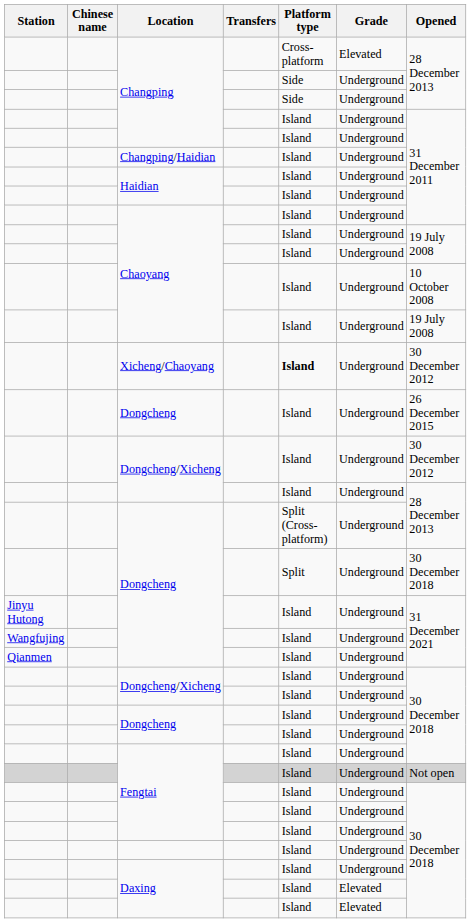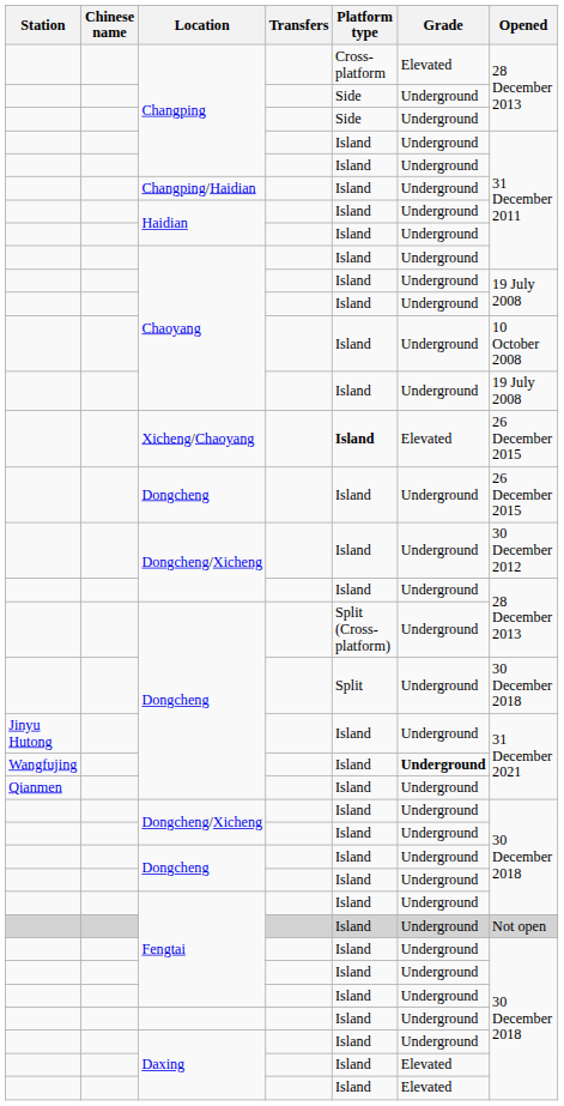 <table class=wikitable>
 <tr>
 <th>Station</th>
 <th>Chinese name</th>
 <th>Location</th>
 <th>Transfers</th>
 <th>Platform type</th>
 <th>Grade</th>
 <th>Opened</th>
 </tr>
 <tr>
 <td></td>
 <td><span></span></td>
 <td rowspan=5><a href='#'>Changping</a></td>
 <td></td>
 <td>Cross-platform</td>
 <td>Elevated</td>
 <td rowspan=3>28 December 2013</td>
 </tr>
 <tr>
 <td></td>
 <td><span></span></td>
 <td></td>
 <td>Side</td>
 <td>Underground</td>
 </tr>
 <tr>
 <td></td>
 <td><span></span></td>
 <td></td>
 <td>Side</td>
 <td>Underground</td>
 </tr>
 <tr>
 <td></td>
 <td><span></span></td>
 <td></td>
 <td>Island</td>
 <td>Underground</td>
 <td rowspan=6>31 December 2011</td>
 </tr>
 <tr>
 <td></td>
 <td><span></span></td>
 <td> <br></td>
 <td>Island</td>
 <td>Underground</td>
 </tr>
 <tr>
 <td></td>
 <td><span></span></td>
 <td><a href='#'>Changping</a>/<a href='#'>Haidian</a></td>
 <td></td>
 <td>Island</td>
 <td>Underground</td>
 </tr>
 <tr>
 <td></td>
 <td><span></span></td>
 <td rowspan=2><a href='#'>Haidian</a></td>
 <td></td>
 <td>Island</td>
 <td>Underground</td>
 </tr>
 <tr>
 <td></td>
 <td><span></span></td>
 <td></td>
 <td>Island</td>
 <td>Underground</td>
 </tr>
 <tr>
 <td></td>
 <td><span></span></td>
 <td rowspan=5><a href='#'>Chaoyang</a></td>
 <td></td>
 <td>Island</td>
 <td>Underground</td>
 </tr>
 <tr>
 <td></td>
 <td><span></span></td>
 <td></td>
 <td>Island</td>
 <td>Underground</td>
 <td rowspan=2>19 July 2008</td>
 </tr>
 <tr>
 <td></td>
 <td><span></span></td>
 <td></td>
 <td>Island</td>
 <td>Underground</td>
 </tr>
 <tr>
 <td></td>
 <td><span></span></td>
 <td></td>
 <td>Island</td>
 <td>Underground</td>
 <td>10 October 2008</td>
 </tr>
 <tr>
 <td></td>
 <td><span></span></td>
 <td></td>
 <td>Island</td>
 <td>Underground</td>
 <td>19 July 2008</td>
 </tr>
 <tr>
 <td></td>
 <td><span></span></td>
 <td><a href='#'>Xicheng</a>/<a href='#'>Chaoyang</a></td>
 <td></td>
 <td><strong>Island</strong></td>
-<td>Underground</td>
-<td>30 December 2012</td>
+<td>Elevated</td>
+<td>26 December 2015</td>
 </tr>
 <tr>
 <td></td>
 <td><span></span></td>
 <td><a href='#'>Dongcheng</a></td>
 <td></td>
 <td>Island</td>
 <td>Underground</td>
 <td>26 December 2015</td>
 </tr>
 <tr>
 <td></td>
 <td><span></span></td>
 <td rowspan=2><a href='#'>Dongcheng</a>/<a href='#'>Xicheng</a></td>
 <td></td>
 <td>Island</td>
 <td>Underground</td>
 <td>30 December 2012</td>
 </tr>
 <tr>
 <td></td>
 <td><span></span></td>
 <td></td>
 <td>Island</td>
 <td>Underground</td>
 <td rowspan=2>28 December 2013</td>
 </tr>
 <tr>
 <td></td>
 <td><span></span></td>
 <td rowspan=5><a href='#'>Dongcheng</a></td>
 <td></td>
 <td>Split (Cross-platform)</td>
 <td>Underground</td>
 </tr>
 <tr>
 <td></td>
 <td><span></span></td>
 <td></td>
 <td>Split</td>
 <td>Underground</td>
 <td>30 December 2018</td>
 </tr>
 <tr>
 <td><a href='#'>Jinyu Hutong</a></td>
 <td><span></span></td>
 <td></td>
 <td>Island</td>
 <td>Underground</td>
 <td rowspan=3>31 December 2021</td>
 </tr>
 <tr>
 <td><a href='#'>Wangfujing</a></td>
 <td><span></span></td>
 <td></td>
 <td>Island</td>
-<td>Underground</td>
+<td><strong>Underground</strong></td>
 </tr>
 <tr>
 <td><a href='#'>Qianmen</a></td>
 <td><span></span></td>
 <td></td>
 <td>Island</td>
 <td>Underground</td>
 </tr>
 <tr>
 <td></td>
 <td><span></span></td>
 <td rowspan=2><a href='#'>Dongcheng</a>/<a href='#'>Xicheng</a></td>
 <td></td>
 <td>Island</td>
 <td>Underground</td>
 <td rowspan=5>30 December 2018</td>
 </tr>
 <tr>
 <td></td>
 <td><span></span></td>
 <td></td>
 <td>Island</td>
 <td>Underground</td>
 </tr>
 <tr>
 <td></td>
 <td><span></span></td>
 <td rowspan=2><a href='#'>Dongcheng</a></td>
 <td></td>
 <td>Island</td>
 <td>Underground</td>
 </tr>
 <tr>
 <td></td>
 <td><span></span></td>
 <td></td>
 <td>Island</td>
 <td>Underground</td>
 </tr>
 <tr>
 <td></td>
 <td><span></span></td>
 <td rowspan="5"><a href='#'>Fengtai</a></td>
 <td></td>
 <td>Island</td>
 <td>Underground</td>
 </tr>
 <tr bgcolor=lightgray>
 <td><em></em></td>
 <td><span></span></td>
 <td></td>
 <td>Island</td>
 <td>Underground</td>
 <td>Not open</td>
 </tr>
 <tr>
 <td></td>
 <td><span></span></td>
 <td></td>
 <td>Island</td>
 <td>Underground</td>
 <td rowspan=7>30 December 2018</td>
 </tr>
 <tr>
 <td></td>
 <td><span></span></td>
 <td></td>
 <td>Island</td>
 <td>Underground</td>
 </tr>
 <tr>
 <td></td>
 <td><span></span></td>
 <td></td>
 <td>Island</td>
 <td>Underground</td>
 </tr>
 <tr>
 <td></td>
 <td><span></span></td>
 <td></td>
 <td></td>
 <td>Island</td>
 <td>Underground</td>
 </tr>
 <tr>
 <td></td>
 <td><span></span></td>
 <td rowspan=3><a href='#'>Daxing</a></td>
 <td></td>
 <td>Island</td>
 <td>Underground</td>
 </tr>
 <tr>
 <td></td>
 <td><span></span></td>
 <td></td>
 <td>Island</td>
 <td>Elevated</td>
 </tr>
 <tr>
 <td></td>
 <td><span></span></td>
 <td></td>
 <td>Island</td>
 <td>Elevated</td>
 </tr>
 </table>
